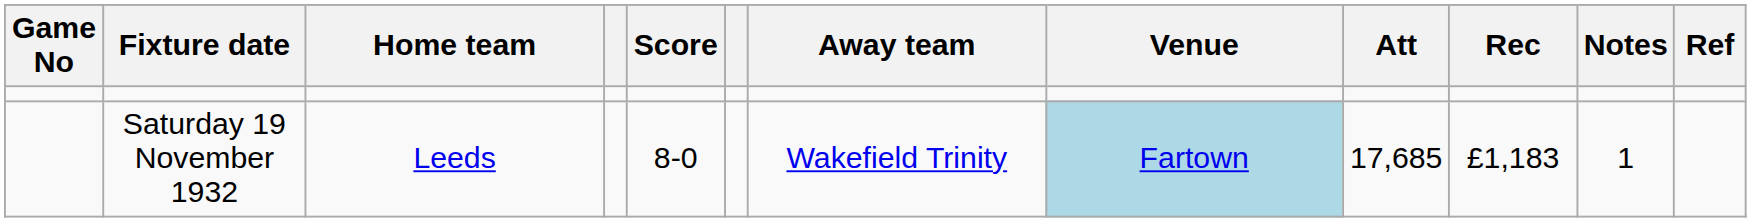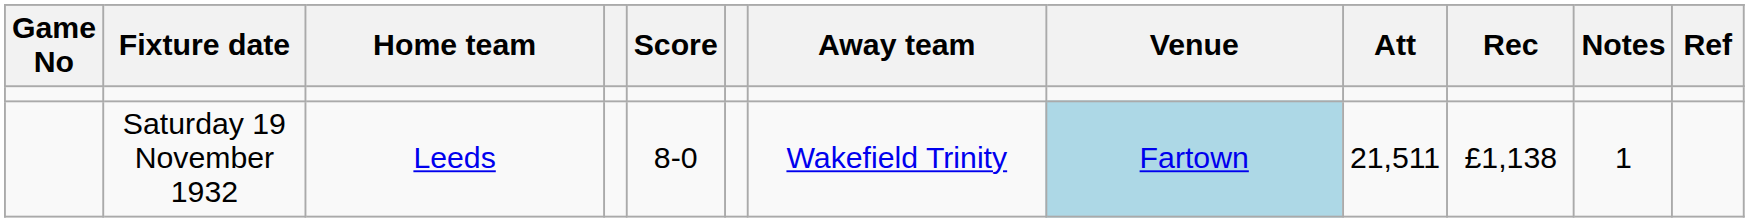 <table class="wikitable" style="text-align:center;">
 <tr>
 <th width=20 abbr="No">Game No</th>
 <th width=100 abbr="Date">Fixture date</th>
 <th width=150 abbr="Home team">Home team</th>
 <th width=5 abbr="space"></th>
 <th width=20 abbr="Score">Score</th>
 <th width=5 abbr="space"></th>
 <th width=150 abbr="Away team">Away team</th>
 <th width=150 abbr="Venue">Venue</th>
 <th width=45 abbr="Att">Att</th>
 <th width=60 abbr="Rec">Rec</th>
 <th width=20 abbr="Notes">Notes</th>
 <th width=30 abbr="Ref">Ref</th>
 </tr>
 <tr>
 <td></td>
 <td></td>
 <td></td>
 <td></td>
 <td></td>
 <td></td>
 <td></td>
 <td></td>
 <td></td>
 <td></td>
 <td></td>
 </tr>
 <tr>
 <td></td>
 <td>Saturday 19 November 1932</td>
 <td><a href='#'>Leeds</a></td>
 <td></td>
 <td>8-0</td>
 <td></td>
 <td><a href='#'>Wakefield Trinity</a></td>
 <td style="background: lightblue;"><a href='#'>Fartown</a></td>
-<td>17,685</td>
-<td>£1,183</td>
+<td>21,511</td>
+<td>£1,138</td>
 <td>1</td>
 <td></td>
 </tr>
 </table>
